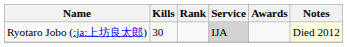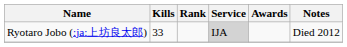 <table class=wikitable>
 <tr>
 <th>Name</th>
 <th>Kills</th>
 <th>Rank</th>
 <th>Service</th>
 <th>Awards</th>
 <th>Notes</th>
 </tr>
 <tr>
 <td>Ryotaro Jobo (<a href='#'>:ja:上坊良太郎</a>)</td>
-<td>30</td>
+<td>33</td>
 <td></td>
 <td style="background: lightgrey;">IJA</td>
 <td></td>
-<td style="background: lightyellow;">Died 2012</td>
+<td>Died 2012</td>
 </tr>
 <tr>
 </tr>
 </table>
